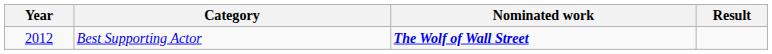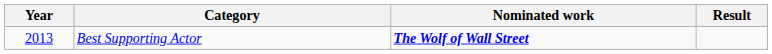 <table class=wikitable>
 <tr>
 <th scope="col" style="width:5em;">Year</th>
 <th scope="col" style="width:26em;">Category</th>
 <th scope="col" style="width:25em;">Nominated work</th>
 <th scope="col" style="width:5em;">Result</th>
 </tr>
 <tr>
-<td style="text-align:center;"><a href='#'>2012</a></td>
+<td style="text-align:center;"><a href='#'>2013</a></td>
 <td><em><a href='#'>Best Supporting Actor</a></em></td>
 <td><strong><em><a href='#'>The Wolf of Wall Street</a></em></strong></td>
 <td></td>
 </tr>
 </table>
